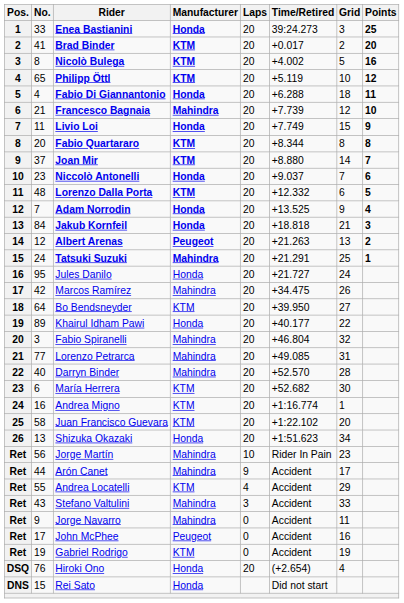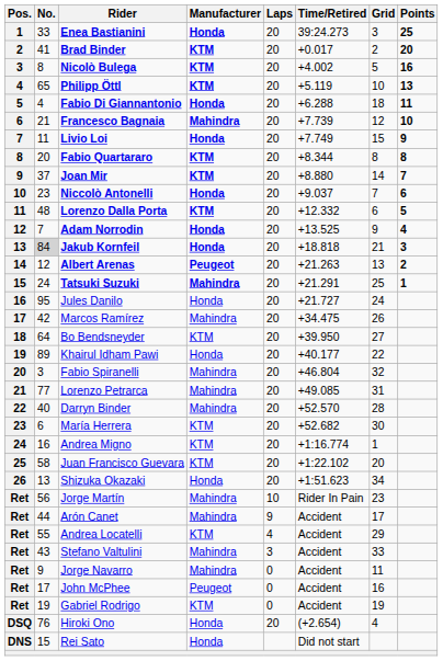 <table class="wikitable" style="font-size: 95%;">
 <tr>
 <th>Pos.</th>
 <th>No.</th>
 <th>Rider</th>
 <th>Manufacturer</th>
 <th>Laps</th>
 <th>Time/Retired</th>
 <th>Grid</th>
 <th>Points</th>
 </tr>
 <tr>
 <th>1</th>
 <td>33</td>
 <td> <strong><a href='#'>Enea Bastianini</a></strong></td>
 <td><strong><a href='#'>Honda</a></strong></td>
 <td>20</td>
 <td>39:24.273</td>
 <td>3</td>
 <td><strong>25</strong></td>
 </tr>
 <tr>
 <th>2</th>
 <td>41</td>
 <td> <strong><a href='#'>Brad Binder</a></strong></td>
 <td><strong><a href='#'>KTM</a></strong></td>
 <td>20</td>
 <td>+0.017</td>
 <td>2</td>
 <td><strong>20</strong></td>
 </tr>
 <tr>
 <th>3</th>
 <td>8</td>
 <td> <strong><a href='#'>Nicolò Bulega</a></strong></td>
 <td><strong><a href='#'>KTM</a></strong></td>
 <td>20</td>
 <td>+4.002</td>
 <td>5</td>
 <td><strong>16</strong></td>
 </tr>
 <tr>
 <th>4</th>
 <td>65</td>
 <td> <strong><a href='#'>Philipp Öttl</a></strong></td>
 <td><strong><a href='#'>KTM</a></strong></td>
 <td>20</td>
 <td>+5.119</td>
 <td>10</td>
-<td><strong>12</strong></td>
+<td><strong>13</strong></td>
 </tr>
 <tr>
 <th>5</th>
 <td>4</td>
 <td> <strong><a href='#'>Fabio Di Giannantonio</a></strong></td>
 <td><strong><a href='#'>Honda</a></strong></td>
 <td>20</td>
 <td>+6.288</td>
 <td>18</td>
 <td><strong>11</strong></td>
 </tr>
 <tr>
 <th>6</th>
 <td>21</td>
 <td> <strong><a href='#'>Francesco Bagnaia</a></strong></td>
 <td><strong><a href='#'>Mahindra</a></strong></td>
 <td>20</td>
 <td>+7.739</td>
 <td>12</td>
 <td><strong>10</strong></td>
 </tr>
 <tr>
 <th>7</th>
 <td>11</td>
 <td> <strong><a href='#'>Livio Loi</a></strong></td>
 <td><strong><a href='#'>Honda</a></strong></td>
 <td>20</td>
 <td>+7.749</td>
 <td>15</td>
 <td><strong>9</strong></td>
 </tr>
 <tr>
 <th>8</th>
 <td>20</td>
 <td> <strong><a href='#'>Fabio Quartararo</a></strong></td>
 <td><strong><a href='#'>KTM</a></strong></td>
 <td>20</td>
 <td>+8.344</td>
 <td>8</td>
 <td><strong>8</strong></td>
 </tr>
 <tr>
 <th>9</th>
 <td>37</td>
 <td> <strong><a href='#'>Joan Mir</a></strong></td>
 <td><strong><a href='#'>KTM</a></strong></td>
 <td>20</td>
 <td>+8.880</td>
 <td>14</td>
 <td><strong>7</strong></td>
 </tr>
 <tr>
 <th>10</th>
 <td>23</td>
 <td> <strong><a href='#'>Niccolò Antonelli</a></strong></td>
 <td><strong><a href='#'>Honda</a></strong></td>
 <td>20</td>
 <td>+9.037</td>
 <td>7</td>
 <td><strong>6</strong></td>
 </tr>
 <tr>
 <th>11</th>
 <td>48</td>
 <td> <strong><a href='#'>Lorenzo Dalla Porta</a></strong></td>
 <td><strong><a href='#'>KTM</a></strong></td>
 <td>20</td>
 <td>+12.332</td>
 <td>6</td>
 <td><strong>5</strong></td>
 </tr>
 <tr>
 <th>12</th>
 <td>7</td>
 <td> <strong><a href='#'>Adam Norrodin</a></strong></td>
 <td><strong><a href='#'>Honda</a></strong></td>
 <td>20</td>
 <td>+13.525</td>
 <td>9</td>
 <td><strong>4</strong></td>
 </tr>
 <tr>
 <th>13</th>
-<td>84</td>
+<td style="background: lightgrey;">84</td>
 <td> <strong><a href='#'>Jakub Kornfeil</a></strong></td>
 <td><strong><a href='#'>Honda</a></strong></td>
 <td>20</td>
 <td>+18.818</td>
 <td>21</td>
 <td><strong>3</strong></td>
 </tr>
 <tr>
 <th>14</th>
 <td>12</td>
 <td> <strong><a href='#'>Albert Arenas</a></strong></td>
 <td><strong><a href='#'>Peugeot</a></strong></td>
 <td>20</td>
 <td>+21.263</td>
 <td>13</td>
 <td><strong>2</strong></td>
 </tr>
 <tr>
 <th>15</th>
 <td>24</td>
 <td> <strong><a href='#'>Tatsuki Suzuki</a></strong></td>
 <td><strong><a href='#'>Mahindra</a></strong></td>
 <td>20</td>
 <td>+21.291</td>
 <td>25</td>
 <td><strong>1</strong></td>
 </tr>
 <tr>
 <th>16</th>
 <td>95</td>
 <td> <a href='#'>Jules Danilo</a></td>
 <td><a href='#'>Honda</a></td>
 <td>20</td>
 <td>+21.727</td>
 <td>24</td>
 <td></td>
 </tr>
 <tr>
 <th>17</th>
 <td>42</td>
 <td> <a href='#'>Marcos Ramírez</a></td>
 <td><a href='#'>Mahindra</a></td>
 <td>20</td>
 <td>+34.475</td>
 <td>26</td>
 <td></td>
 </tr>
 <tr>
 <th>18</th>
 <td>64</td>
 <td> <a href='#'>Bo Bendsneyder</a></td>
 <td><a href='#'>KTM</a></td>
 <td>20</td>
 <td>+39.950</td>
 <td>27</td>
 <td></td>
 </tr>
 <tr>
 <th>19</th>
 <td>89</td>
 <td> <a href='#'>Khairul Idham Pawi</a></td>
 <td><a href='#'>Honda</a></td>
 <td>20</td>
 <td>+40.177</td>
 <td>22</td>
 <td></td>
 </tr>
 <tr>
 <th>20</th>
 <td>3</td>
 <td> <a href='#'>Fabio Spiranelli</a></td>
 <td><a href='#'>Mahindra</a></td>
 <td>20</td>
 <td>+46.804</td>
 <td>32</td>
 <td></td>
 </tr>
 <tr>
 <th>21</th>
 <td>77</td>
 <td> <a href='#'>Lorenzo Petrarca</a></td>
 <td><a href='#'>Mahindra</a></td>
 <td>20</td>
 <td>+49.085</td>
 <td>31</td>
 <td></td>
 </tr>
 <tr>
 <th>22</th>
 <td>40</td>
 <td> <a href='#'>Darryn Binder</a></td>
 <td><a href='#'>Mahindra</a></td>
 <td>20</td>
 <td>+52.570</td>
 <td>28</td>
 <td></td>
 </tr>
 <tr>
 <th>23</th>
 <td>6</td>
 <td> <a href='#'>María Herrera</a></td>
 <td><a href='#'>KTM</a></td>
 <td>20</td>
 <td>+52.682</td>
 <td>30</td>
 <td></td>
 </tr>
 <tr>
 <th>24</th>
 <td>16</td>
 <td> <a href='#'>Andrea Migno</a></td>
 <td><a href='#'>KTM</a></td>
 <td>20</td>
 <td>+1:16.774</td>
 <td>1</td>
 <td></td>
 </tr>
 <tr>
 <th>25</th>
 <td>58</td>
 <td> <a href='#'>Juan Francisco Guevara</a></td>
 <td><a href='#'>KTM</a></td>
 <td>20</td>
 <td>+1:22.102</td>
 <td>20</td>
 <td></td>
 </tr>
 <tr>
 <th>26</th>
 <td>13</td>
 <td> <a href='#'>Shizuka Okazaki</a></td>
 <td><a href='#'>Honda</a></td>
 <td>20</td>
 <td>+1:51.623</td>
 <td>34</td>
 <td></td>
 </tr>
 <tr>
 <th>Ret</th>
 <td>56</td>
 <td> <a href='#'>Jorge Martín</a></td>
 <td><a href='#'>Mahindra</a></td>
 <td>10</td>
 <td>Rider In Pain</td>
 <td>23</td>
 <td></td>
 </tr>
 <tr>
 <th>Ret</th>
 <td>44</td>
 <td> <a href='#'>Arón Canet</a></td>
 <td><a href='#'>Mahindra</a></td>
 <td>9</td>
 <td>Accident</td>
 <td>17</td>
 <td></td>
 </tr>
 <tr>
 <th>Ret</th>
 <td>55</td>
 <td> <a href='#'>Andrea Locatelli</a></td>
 <td><a href='#'>KTM</a></td>
 <td>4</td>
 <td>Accident</td>
 <td>29</td>
 <td></td>
 </tr>
 <tr>
 <th>Ret</th>
 <td>43</td>
 <td> <a href='#'>Stefano Valtulini</a></td>
 <td><a href='#'>Mahindra</a></td>
 <td>3</td>
 <td>Accident</td>
 <td>33</td>
 <td></td>
 </tr>
 <tr>
 <th>Ret</th>
 <td>9</td>
 <td> <a href='#'>Jorge Navarro</a></td>
 <td><a href='#'>Mahindra</a></td>
 <td>0</td>
 <td>Accident</td>
 <td>11</td>
 <td></td>
 </tr>
 <tr>
 <th>Ret</th>
 <td>17</td>
 <td> <a href='#'>John McPhee</a></td>
 <td><a href='#'>Peugeot</a></td>
 <td>0</td>
 <td>Accident</td>
 <td>16</td>
 <td></td>
 </tr>
 <tr>
 <th>Ret</th>
 <td>19</td>
 <td> <a href='#'>Gabriel Rodrigo</a></td>
 <td><a href='#'>KTM</a></td>
 <td>0</td>
 <td>Accident</td>
 <td>19</td>
 <td></td>
 </tr>
 <tr>
 <th>DSQ</th>
 <td>76</td>
 <td> <a href='#'>Hiroki Ono</a></td>
 <td><a href='#'>Honda</a></td>
 <td>20</td>
 <td>(+2.654)</td>
 <td>4</td>
 <td></td>
 </tr>
 <tr>
 <th>DNS</th>
 <td>15</td>
 <td> <a href='#'>Rei Sato</a></td>
 <td><a href='#'>Honda</a></td>
 <td></td>
 <td>Did not start</td>
 <td></td>
 <td></td>
 </tr>
 <tr>
 <th colspan=8></th>
 </tr>
 </table>
